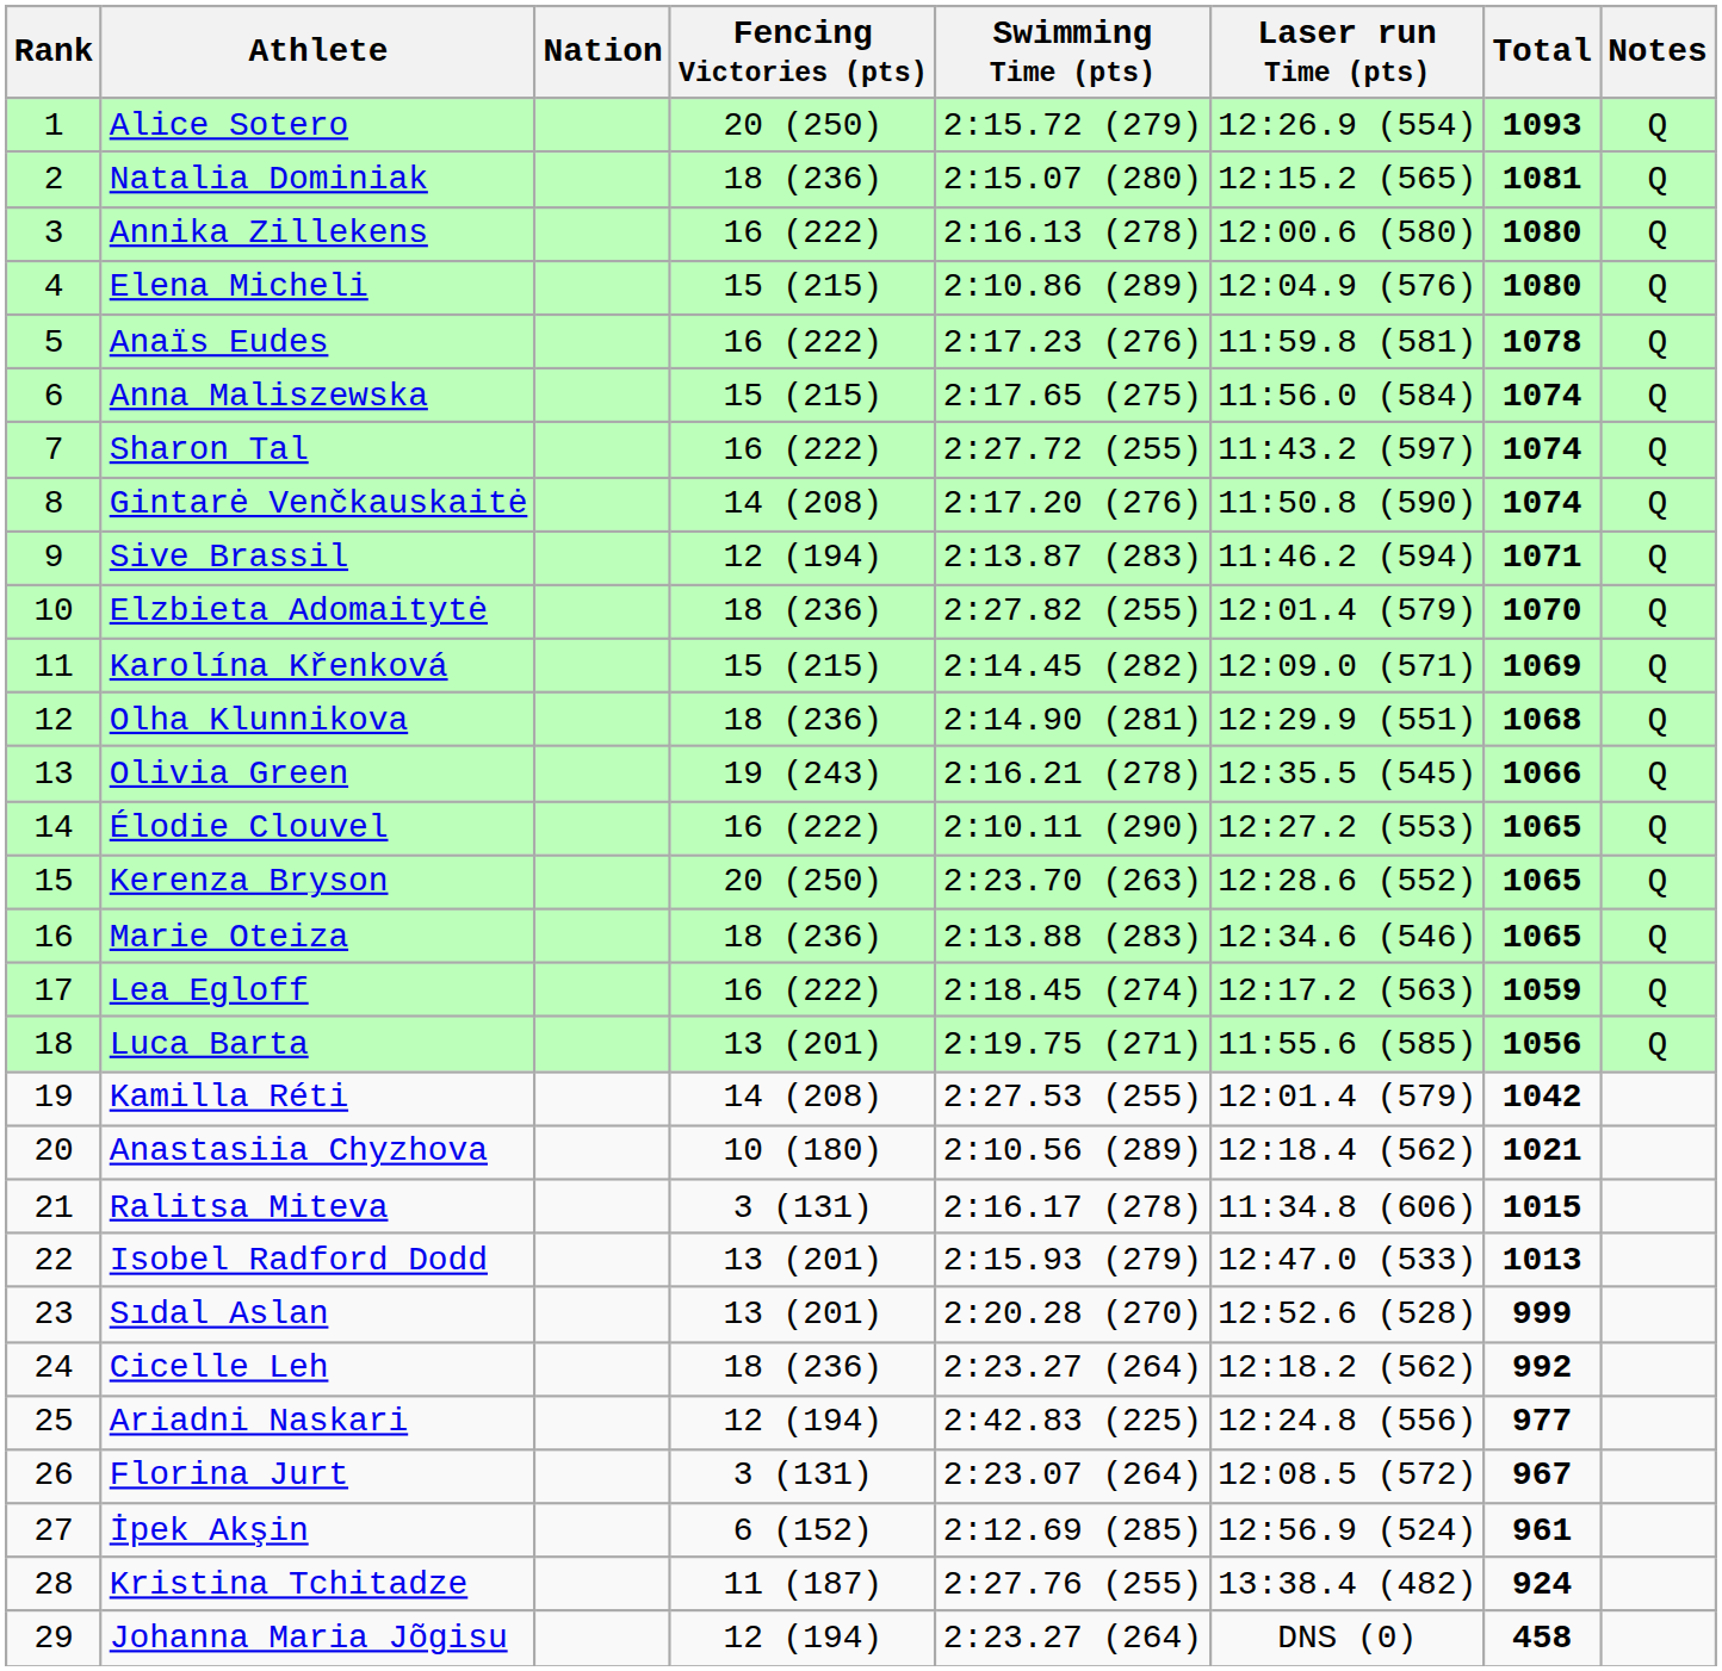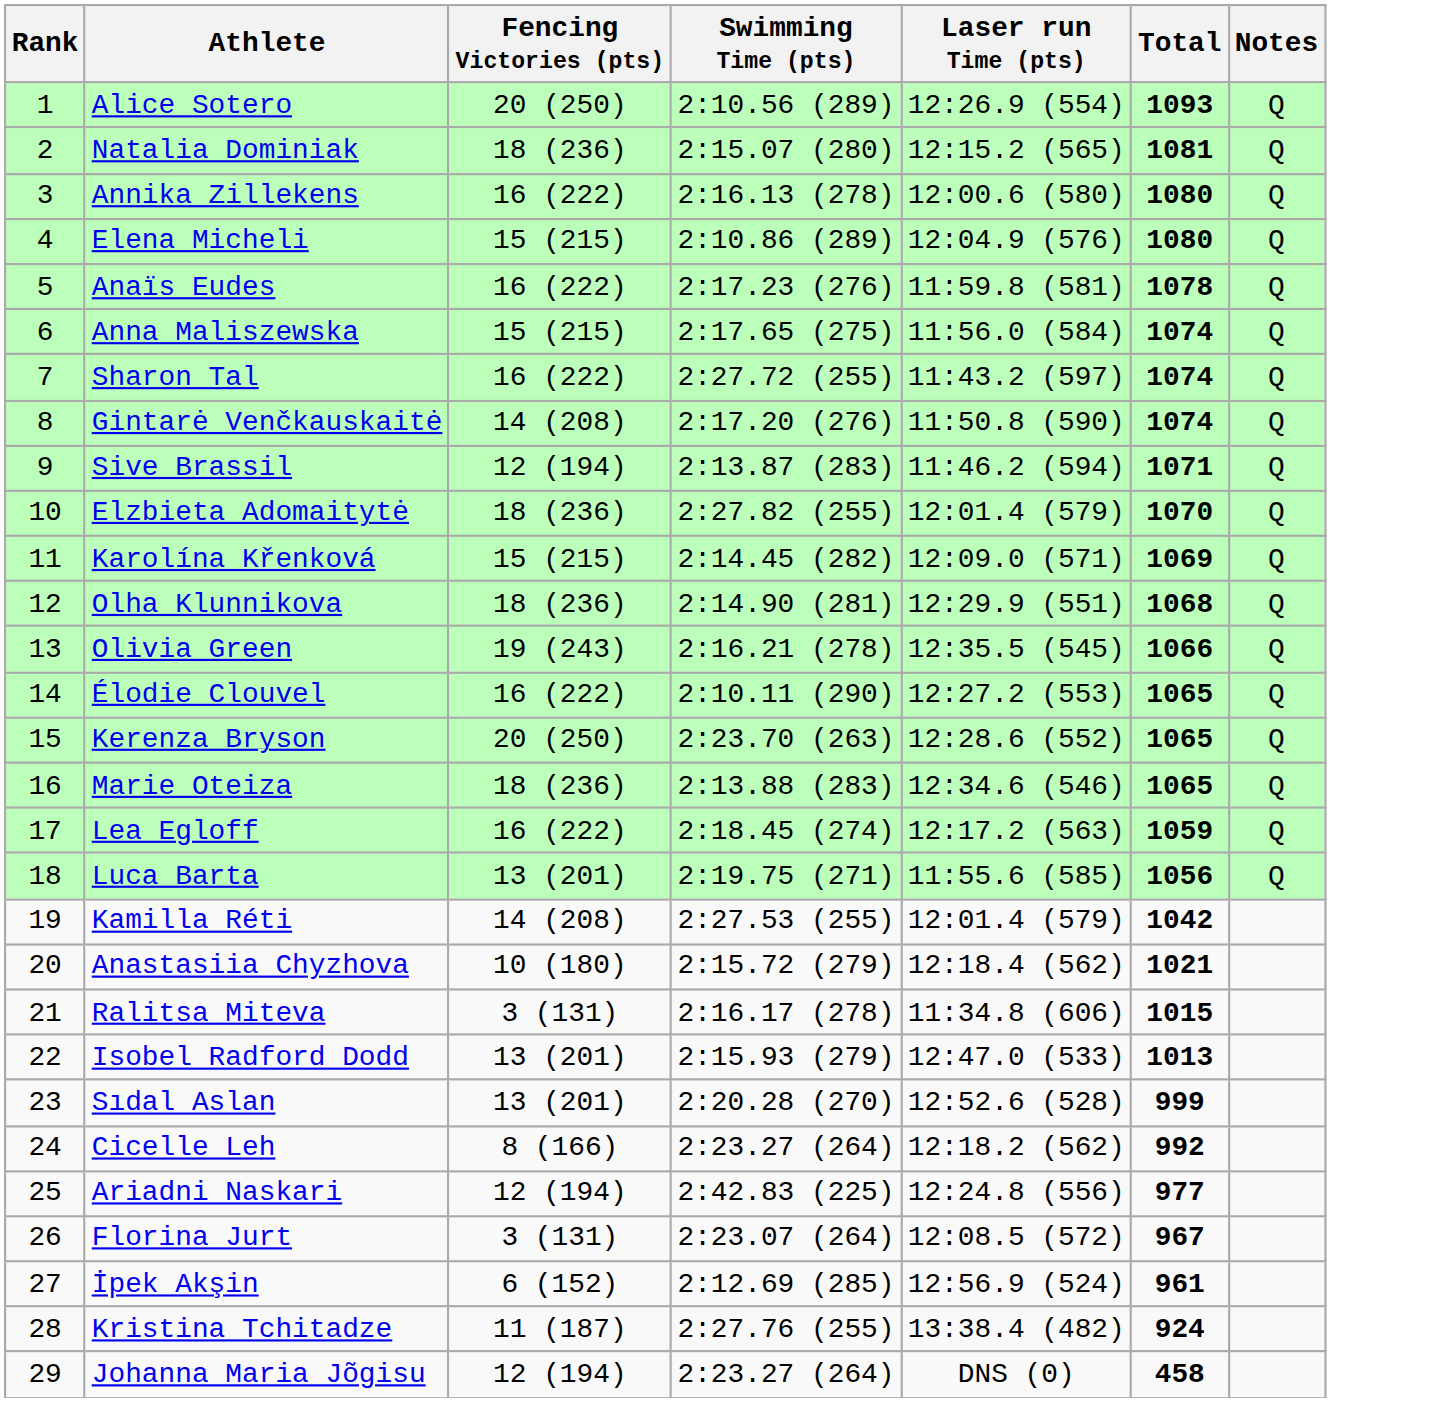 <table style="text-align:center" class="wikitable sortable">
 <tr>
 <th>Rank</th>
 <th>Athlete</th>
-<th>Nation</th>
 <th>Fencing<br><small>Victories (pts)</small></th>
 <th>Swimming<br><small>Time (pts)</small></th>
 <th>Laser run<br><small>Time (pts)</small></th>
 <th>Total</th>
 <th>Notes</th>
 </tr>
 <tr bgcolor=bbffbb>
 <td>1</td>
 <td align=left><a href='#'>Alice Sotero</a></td>
-<td align=left></td>
 <td>20 (250)</td>
-<td>2:15.72 (279)</td>
+<td>2:10.56 (289)</td>
 <td>12:26.9 (554)</td>
 <td><strong>1093</strong></td>
 <td>Q</td>
 </tr>
 <tr bgcolor=bbffbb>
 <td>2</td>
 <td align=left><a href='#'>Natalia Dominiak</a></td>
-<td align=left></td>
 <td>18 (236)</td>
 <td>2:15.07 (280)</td>
 <td>12:15.2 (565)</td>
 <td><strong>1081</strong></td>
 <td>Q</td>
 </tr>
 <tr bgcolor=bbffbb>
 <td>3</td>
 <td align=left><a href='#'>Annika Zillekens</a></td>
-<td align=left></td>
 <td>16 (222)</td>
 <td>2:16.13 (278)</td>
 <td>12:00.6 (580)</td>
 <td><strong>1080</strong></td>
 <td>Q</td>
 </tr>
 <tr bgcolor=bbffbb>
 <td>4</td>
 <td align=left><a href='#'>Elena Micheli</a></td>
-<td align=left></td>
 <td>15 (215)</td>
 <td>2:10.86 (289)</td>
 <td>12:04.9 (576)</td>
 <td><strong>1080</strong></td>
 <td>Q</td>
 </tr>
 <tr bgcolor=bbffbb>
 <td>5</td>
 <td align=left><a href='#'>Anaïs Eudes</a></td>
-<td align=left></td>
 <td>16 (222)</td>
 <td>2:17.23 (276)</td>
 <td>11:59.8 (581)</td>
 <td><strong>1078</strong></td>
 <td>Q</td>
 </tr>
 <tr bgcolor=bbffbb>
 <td>6</td>
 <td align=left><a href='#'>Anna Maliszewska</a></td>
-<td align=left></td>
 <td>15 (215)</td>
 <td>2:17.65 (275)</td>
 <td>11:56.0 (584)</td>
 <td><strong>1074</strong></td>
 <td>Q</td>
 </tr>
 <tr bgcolor=bbffbb>
 <td>7</td>
 <td align=left><a href='#'>Sharon Tal</a></td>
-<td align=left></td>
 <td>16 (222)</td>
 <td>2:27.72 (255)</td>
 <td>11:43.2 (597)</td>
 <td><strong>1074</strong></td>
 <td>Q</td>
 </tr>
 <tr bgcolor=bbffbb>
 <td>8</td>
 <td align=left><a href='#'>Gintarė Venčkauskaitė</a></td>
-<td align=left></td>
 <td>14 (208)</td>
 <td>2:17.20 (276)</td>
 <td>11:50.8 (590)</td>
 <td><strong>1074</strong></td>
 <td>Q</td>
 </tr>
 <tr bgcolor=bbffbb>
 <td>9</td>
 <td align=left><a href='#'>Sive Brassil</a></td>
-<td align=left></td>
 <td>12 (194)</td>
 <td>2:13.87 (283)</td>
 <td>11:46.2 (594)</td>
 <td><strong>1071</strong></td>
 <td>Q</td>
 </tr>
 <tr bgcolor=bbffbb>
 <td>10</td>
 <td align=left><a href='#'>Elzbieta Adomaitytė</a></td>
-<td align=left></td>
 <td>18 (236)</td>
 <td>2:27.82 (255)</td>
 <td>12:01.4 (579)</td>
 <td><strong>1070</strong></td>
 <td>Q</td>
 </tr>
 <tr bgcolor=bbffbb>
 <td>11</td>
 <td align=left><a href='#'>Karolína Křenková</a></td>
-<td align=left></td>
 <td>15 (215)</td>
 <td>2:14.45 (282)</td>
 <td>12:09.0 (571)</td>
 <td><strong>1069</strong></td>
 <td>Q</td>
 </tr>
 <tr bgcolor=bbffbb>
 <td>12</td>
 <td align=left><a href='#'>Olha Klunnikova</a></td>
-<td align=left></td>
 <td>18 (236)</td>
 <td>2:14.90 (281)</td>
 <td>12:29.9 (551)</td>
 <td><strong>1068</strong></td>
 <td>Q</td>
 </tr>
 <tr bgcolor=bbffbb>
 <td>13</td>
 <td align=left><a href='#'>Olivia Green</a></td>
-<td align=left></td>
 <td>19 (243)</td>
 <td>2:16.21 (278)</td>
 <td>12:35.5 (545)</td>
 <td><strong>1066</strong></td>
 <td>Q</td>
 </tr>
 <tr bgcolor=bbffbb>
 <td>14</td>
 <td align=left><a href='#'>Élodie Clouvel</a></td>
-<td align=left></td>
 <td>16 (222)</td>
 <td>2:10.11 (290)</td>
 <td>12:27.2 (553)</td>
 <td><strong>1065</strong></td>
 <td>Q</td>
 </tr>
 <tr bgcolor=bbffbb>
 <td>15</td>
 <td align=left><a href='#'>Kerenza Bryson</a></td>
-<td align=left></td>
 <td>20 (250)</td>
 <td>2:23.70 (263)</td>
 <td>12:28.6 (552)</td>
 <td><strong>1065</strong></td>
 <td>Q</td>
 </tr>
 <tr bgcolor=bbffbb>
 <td>16</td>
 <td align=left><a href='#'>Marie Oteiza</a></td>
-<td align=left></td>
 <td>18 (236)</td>
 <td>2:13.88 (283)</td>
 <td>12:34.6 (546)</td>
 <td><strong>1065</strong></td>
 <td>Q</td>
 </tr>
 <tr bgcolor=bbffbb>
 <td>17</td>
 <td align=left><a href='#'>Lea Egloff</a></td>
-<td align=left></td>
 <td>16 (222)</td>
 <td>2:18.45 (274)</td>
 <td>12:17.2 (563)</td>
 <td><strong>1059</strong></td>
 <td>Q</td>
 </tr>
 <tr bgcolor=bbffbb>
 <td>18</td>
 <td align=left><a href='#'>Luca Barta</a></td>
-<td align=left></td>
 <td>13 (201)</td>
 <td>2:19.75 (271)</td>
 <td>11:55.6 (585)</td>
 <td><strong>1056</strong></td>
 <td>Q</td>
 </tr>
 <tr>
 <td>19</td>
 <td align=left><a href='#'>Kamilla Réti</a></td>
-<td align=left></td>
 <td>14 (208)</td>
 <td>2:27.53 (255)</td>
 <td>12:01.4 (579)</td>
 <td><strong>1042</strong></td>
 <td></td>
 </tr>
 <tr>
 <td>20</td>
 <td align=left><a href='#'>Anastasiia Chyzhova</a></td>
-<td align=left></td>
 <td>10 (180)</td>
-<td>2:10.56 (289)</td>
+<td>2:15.72 (279)</td>
 <td>12:18.4 (562)</td>
 <td><strong>1021</strong></td>
 <td></td>
 </tr>
 <tr>
 <td>21</td>
 <td align=left><a href='#'>Ralitsa Miteva</a></td>
-<td align=left></td>
 <td>3 (131)</td>
 <td>2:16.17 (278)</td>
 <td>11:34.8 (606)</td>
 <td><strong>1015</strong></td>
 <td></td>
 </tr>
 <tr>
 <td>22</td>
 <td align=left><a href='#'>Isobel Radford Dodd</a></td>
-<td align=left></td>
 <td>13 (201)</td>
 <td>2:15.93 (279)</td>
 <td>12:47.0 (533)</td>
 <td><strong>1013</strong></td>
 <td></td>
 </tr>
 <tr>
 <td>23</td>
 <td align=left><a href='#'>Sıdal Aslan</a></td>
-<td align=left></td>
 <td>13 (201)</td>
 <td>2:20.28 (270)</td>
 <td>12:52.6 (528)</td>
 <td><strong>999</strong></td>
 <td></td>
 </tr>
 <tr>
 <td>24</td>
 <td align=left><a href='#'>Cicelle Leh</a></td>
-<td align=left></td>
-<td>18 (236)</td>
+<td>8 (166)</td>
 <td>2:23.27 (264)</td>
 <td>12:18.2 (562)</td>
 <td><strong>992</strong></td>
 <td></td>
 </tr>
 <tr>
 <td>25</td>
 <td align=left><a href='#'>Ariadni Naskari</a></td>
-<td align=left></td>
 <td>12 (194)</td>
 <td>2:42.83 (225)</td>
 <td>12:24.8 (556)</td>
 <td><strong>977</strong></td>
 <td></td>
 </tr>
 <tr>
 <td>26</td>
 <td align=left><a href='#'>Florina Jurt</a></td>
-<td align=left></td>
 <td>3 (131)</td>
 <td>2:23.07 (264)</td>
 <td>12:08.5 (572)</td>
 <td><strong>967</strong></td>
 <td></td>
 </tr>
 <tr>
 <td>27</td>
 <td align=left><a href='#'>İpek Akşin</a></td>
-<td align=left></td>
 <td>6 (152)</td>
 <td>2:12.69 (285)</td>
 <td>12:56.9 (524)</td>
 <td><strong>961</strong></td>
 <td></td>
 </tr>
 <tr>
 <td>28</td>
 <td align=left><a href='#'>Kristina Tchitadze</a></td>
-<td align=left></td>
 <td>11 (187)</td>
 <td>2:27.76 (255)</td>
 <td>13:38.4 (482)</td>
 <td><strong>924</strong></td>
 <td></td>
 </tr>
 <tr>
 <td>29</td>
 <td align=left><a href='#'>Johanna Maria Jõgisu</a></td>
-<td align=left></td>
 <td>12 (194)</td>
 <td>2:23.27 (264)</td>
 <td>DNS (0)</td>
 <td><strong>458</strong></td>
 <td></td>
 </tr>
 </table>
